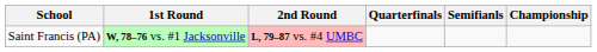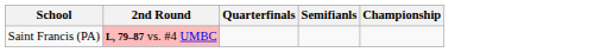 <table class="sortable wikitable" style="white-space:nowrap; font-size:90%;">
 <tr>
 <th>School</th>
-<th>1st Round</th>
 <th>2nd Round</th>
 <th>Quarterfinals</th>
 <th>Semifianls</th>
 <th>Championship</th>
 </tr>
 <tr>
 <td>Saint Francis (PA)</td>
-<td style="background:#bfb;"><small><strong>W, 78–76</strong></small> vs. #1 <a href='#'>Jacksonville</a></td>
 <td style="background:#fbb;"><small><strong>L, 79–87</strong></small> vs. #4 <a href='#'>UMBC</a></td>
 <td></td>
 <td></td>
 <td></td>
 </tr>
 </table>
